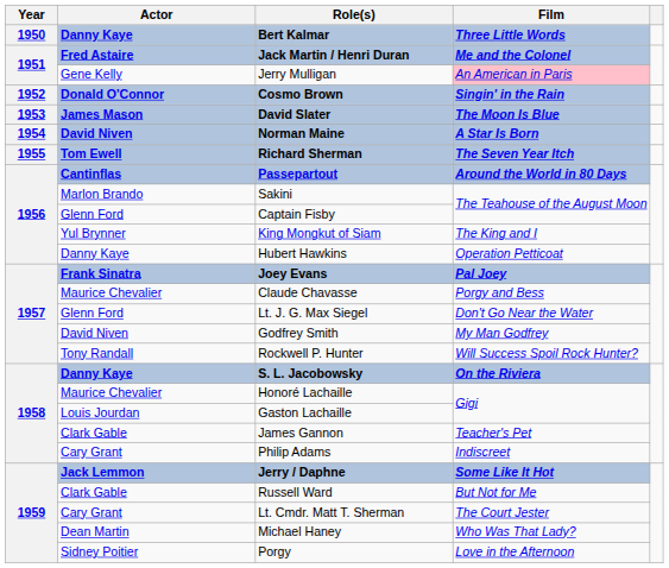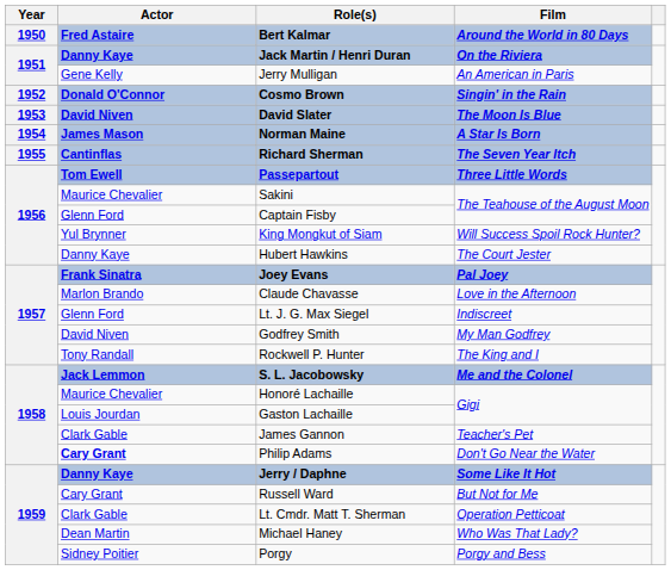 <table class="wikitable sortable">
 <tr>
 <th scope="col" style="width:8%;">Year</th>
 <th scope="col" style="width:30%;">Actor</th>
 <th scope="col" style="width:30%;">Role(s)</th>
 <th scope="col" style="width:30%;">Film</th>
 <th scope="col" style="width:2%;" class="unsortable"></th>
 </tr>
 <tr>
 <th style="text-align:center;"><a href='#'>1950</a></th>
-<td style="background:#B0C4DE;"><strong><a href='#'>Danny Kaye</a></strong></td>
+<td style="background:#B0C4DE;"><strong><a href='#'>Fred Astaire</a></strong></td>
 <td style="background:#B0C4DE;"><strong>Bert Kalmar</strong></td>
-<td style="background:#B0C4DE;"><strong><em><a href='#'>Three Little Words</a></em></strong></td>
+<td style="background:#B0C4DE;"><strong><em><a href='#'>Around the World in 80 Days</a></em></strong></td>
 <td></td>
 </tr>
 <tr>
 <th rowspan="2" style="text-align:center;"><a href='#'>1951</a></th>
-<td style="background:#B0C4DE;"><strong><a href='#'>Fred Astaire</a></strong></td>
+<td style="background:#B0C4DE;"><strong><a href='#'>Danny Kaye</a></strong></td>
 <td style="background:#B0C4DE;"><strong>Jack Martin / Henri Duran</strong></td>
-<td style="background:#B0C4DE;"><strong><em><a href='#'>Me and the Colonel</a></em></strong></td>
+<td style="background:#B0C4DE;"><strong><em><a href='#'>On the Riviera</a></em></strong></td>
 <td rowspan=2></td>
 </tr>
 <tr>
 <td><a href='#'>Gene Kelly</a></td>
 <td>Jerry Mulligan</td>
-<td style="background: pink;"><em><a href='#'>An American in Paris</a></em></td>
+<td><em><a href='#'>An American in Paris</a></em></td>
 </tr>
 <tr>
 <th style="text-align:center;"><a href='#'>1952</a></th>
 <td style="background:#B0C4DE;"><strong><a href='#'>Donald O'Connor</a></strong></td>
 <td style="background:#B0C4DE;"><strong>Cosmo Brown</strong></td>
 <td style="background:#B0C4DE;"><strong><em><a href='#'>Singin' in the Rain</a></em></strong></td>
 <td></td>
 </tr>
 <tr>
 <th style="text-align:center;"><a href='#'>1953</a></th>
-<td style="background:#B0C4DE;"><strong><a href='#'>James Mason</a></strong></td>
+<td style="background:#B0C4DE;"><strong><a href='#'>David Niven</a></strong></td>
 <td style="background:#B0C4DE;"><strong>David Slater</strong></td>
 <td style="background:#B0C4DE;"><strong><em><a href='#'>The Moon Is Blue</a></em></strong></td>
 <td></td>
 </tr>
 <tr>
 <th style="text-align:center;"><a href='#'>1954</a></th>
-<td style="background:#B0C4DE;"><strong><a href='#'>David Niven</a></strong></td>
+<td style="background:#B0C4DE;"><strong><a href='#'>James Mason</a></strong></td>
 <td style="background:#B0C4DE;"><strong>Norman Maine</strong></td>
 <td style="background:#B0C4DE;"><strong><em><a href='#'>A Star Is Born</a></em></strong></td>
 <td></td>
 </tr>
 <tr>
 <th style="text-align:center;"><a href='#'>1955</a></th>
-<td style="background:#B0C4DE;"><strong><a href='#'>Tom Ewell</a></strong></td>
+<td style="background:#B0C4DE;"><strong><a href='#'>Cantinflas</a></strong></td>
 <td style="background:#B0C4DE;"><strong>Richard Sherman</strong></td>
 <td style="background:#B0C4DE;"><strong><em><a href='#'>The Seven Year Itch</a></em></strong></td>
 <td></td>
 </tr>
 <tr>
 <th rowspan="5" style="text-align:center;"><a href='#'>1956</a></th>
-<td style="background:#B0C4DE;"><strong><a href='#'>Cantinflas</a></strong></td>
+<td style="background:#B0C4DE;"><strong><a href='#'>Tom Ewell</a></strong></td>
 <td style="background:#B0C4DE;"><strong><a href='#'>Passepartout</a></strong></td>
-<td style="background:#B0C4DE;"><strong><em><a href='#'>Around the World in 80 Days</a></em></strong></td>
+<td style="background:#B0C4DE;"><strong><em><a href='#'>Three Little Words</a></em></strong></td>
 <td rowspan=5></td>
 </tr>
 <tr>
-<td><a href='#'>Marlon Brando</a></td>
+<td><a href='#'>Maurice Chevalier</a></td>
 <td>Sakini</td>
 <td rowspan="2"><em><a href='#'>The Teahouse of the August Moon</a></em></td>
 </tr>
 <tr>
 <td><a href='#'>Glenn Ford</a></td>
 <td>Captain Fisby</td>
 </tr>
 <tr>
 <td><a href='#'>Yul Brynner</a></td>
 <td><a href='#'>King Mongkut of Siam</a></td>
-<td><em><a href='#'>The King and I</a></em></td>
+<td><em><a href='#'>Will Success Spoil Rock Hunter?</a></em></td>
 </tr>
 <tr>
 <td><a href='#'>Danny Kaye</a></td>
 <td>Hubert Hawkins</td>
-<td><em><a href='#'>Operation Petticoat</a></em></td>
+<td><em><a href='#'>The Court Jester</a></em></td>
 </tr>
 <tr>
 <th rowspan="5" style="text-align:center;"><a href='#'>1957</a></th>
 <td style="background:#B0C4DE;"><strong><a href='#'>Frank Sinatra</a></strong></td>
 <td style="background:#B0C4DE;"><strong>Joey Evans</strong></td>
 <td style="background:#B0C4DE;"><strong><em><a href='#'>Pal Joey</a></em></strong></td>
 <td rowspan=5></td>
 </tr>
 <tr>
-<td><a href='#'>Maurice Chevalier</a></td>
+<td><a href='#'>Marlon Brando</a></td>
 <td>Claude Chavasse</td>
-<td><em><a href='#'>Porgy and Bess</a></em></td>
+<td><em><a href='#'>Love in the Afternoon</a></em></td>
 </tr>
 <tr>
 <td><a href='#'>Glenn Ford</a></td>
 <td>Lt. J. G. Max Siegel</td>
-<td><em><a href='#'>Don't Go Near the Water</a></em></td>
+<td><em><a href='#'>Indiscreet</a></em></td>
 </tr>
 <tr>
 <td><a href='#'>David Niven</a></td>
 <td>Godfrey Smith</td>
 <td><em><a href='#'>My Man Godfrey</a></em></td>
 </tr>
 <tr>
 <td><a href='#'>Tony Randall</a></td>
 <td>Rockwell P. Hunter</td>
-<td><em><a href='#'>Will Success Spoil Rock Hunter?</a></em></td>
+<td><em><a href='#'>The King and I</a></em></td>
 </tr>
 <tr>
 <th rowspan="5" style="text-align:center;"><a href='#'>1958</a></th>
-<td style="background:#B0C4DE;"><strong><a href='#'>Danny Kaye</a></strong></td>
+<td style="background:#B0C4DE;"><strong><a href='#'>Jack Lemmon</a></strong></td>
 <td style="background:#B0C4DE;"><strong>S. L. Jacobowsky</strong></td>
-<td style="background:#B0C4DE;"><strong><em><a href='#'>On the Riviera</a></em></strong></td>
+<td style="background:#B0C4DE;"><strong><em><a href='#'>Me and the Colonel</a></em></strong></td>
 <td rowspan=5></td>
 </tr>
 <tr>
 <td><a href='#'>Maurice Chevalier</a></td>
 <td>Honoré Lachaille</td>
 <td rowspan="2"><em><a href='#'>Gigi</a></em></td>
 </tr>
 <tr>
 <td><a href='#'>Louis Jourdan</a></td>
 <td>Gaston Lachaille</td>
 </tr>
 <tr>
 <td><a href='#'>Clark Gable</a></td>
 <td>James Gannon</td>
 <td><em><a href='#'>Teacher's Pet</a></em></td>
 </tr>
 <tr>
-<td><a href='#'>Cary Grant</a></td>
+<td><strong><a href='#'>Cary Grant</a></strong></td>
 <td>Philip Adams</td>
-<td><em><a href='#'>Indiscreet</a></em></td>
+<td><em><a href='#'>Don't Go Near the Water</a></em></td>
 </tr>
 <tr>
 <th rowspan="5" style="text-align:center;"><a href='#'>1959</a></th>
-<td style="background:#B0C4DE;"><strong><a href='#'>Jack Lemmon</a></strong></td>
+<td style="background:#B0C4DE;"><strong><a href='#'>Danny Kaye</a></strong></td>
 <td style="background:#B0C4DE;"><strong>Jerry / Daphne</strong></td>
 <td style="background:#B0C4DE;"><strong><em><a href='#'>Some Like It Hot</a></em></strong></td>
 <td rowspan=5></td>
 </tr>
 <tr>
-<td><a href='#'>Clark Gable</a></td>
+<td><a href='#'>Cary Grant</a></td>
 <td>Russell Ward</td>
 <td><em><a href='#'>But Not for Me</a></em></td>
 </tr>
 <tr>
-<td><a href='#'>Cary Grant</a></td>
+<td><a href='#'>Clark Gable</a></td>
 <td>Lt. Cmdr. Matt T. Sherman</td>
-<td><em><a href='#'>The Court Jester</a></em></td>
+<td><em><a href='#'>Operation Petticoat</a></em></td>
 </tr>
 <tr>
 <td><a href='#'>Dean Martin</a></td>
 <td>Michael Haney</td>
 <td><em><a href='#'>Who Was That Lady?</a></em></td>
 </tr>
 <tr>
 <td><a href='#'>Sidney Poitier</a></td>
 <td>Porgy</td>
-<td><em><a href='#'>Love in the Afternoon</a></em></td>
+<td><em><a href='#'>Porgy and Bess</a></em></td>
 </tr>
 </table>
